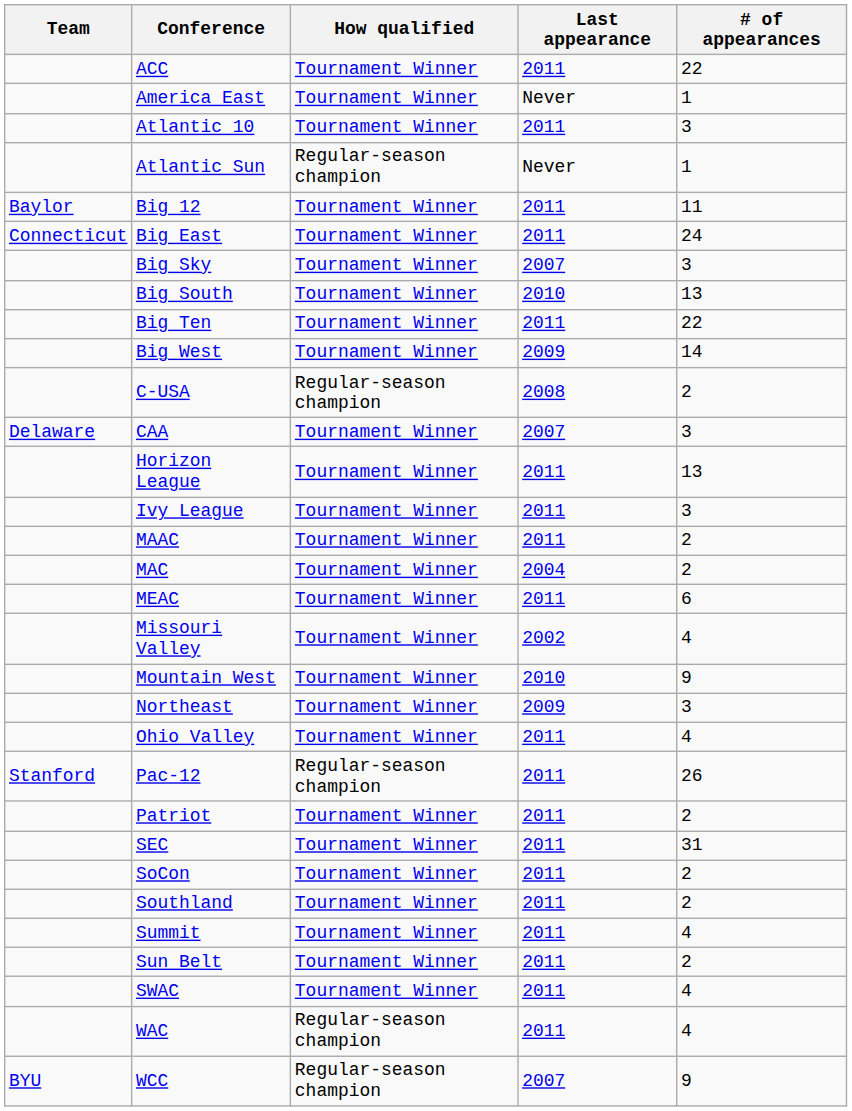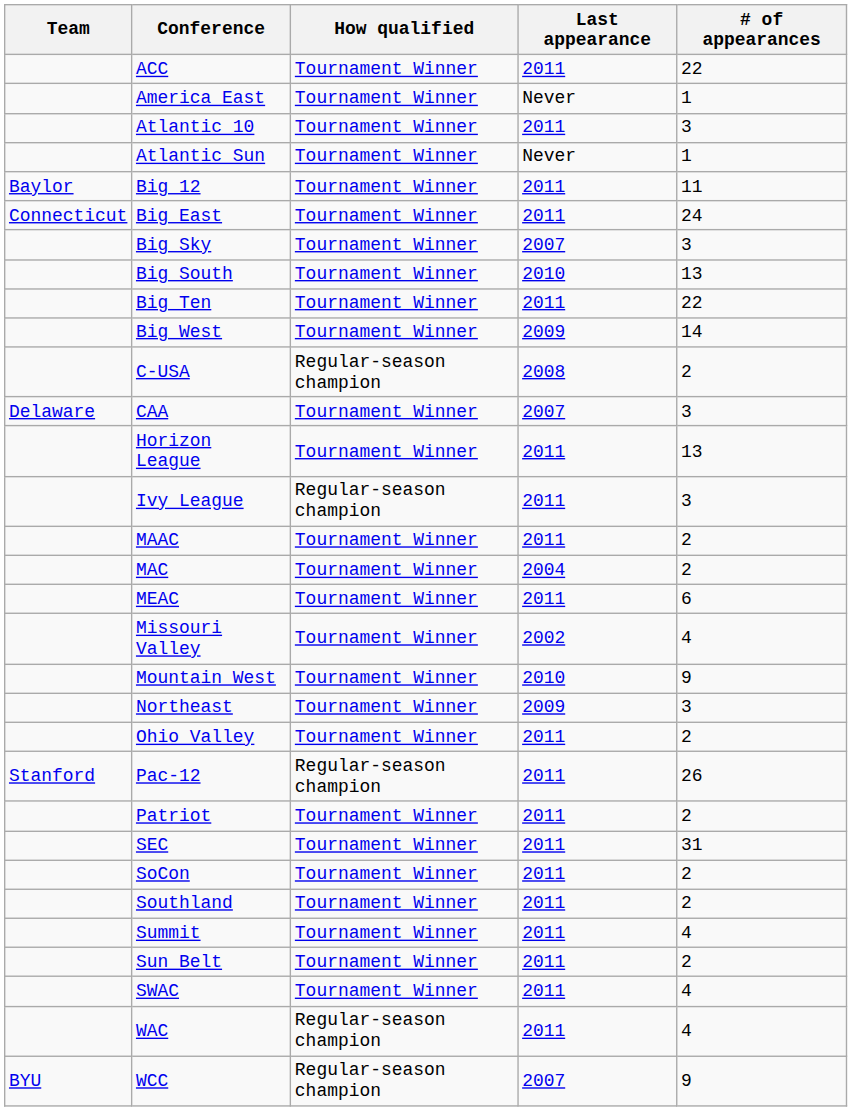 <table class="wikitable sortable">
 <tr>
 <th>Team</th>
 <th>Conference</th>
 <th>How qualified</th>
 <th>Last appearance</th>
 <th># of appearances</th>
 </tr>
 <tr>
 <td></td>
 <td><a href='#'>ACC</a></td>
 <td><a href='#'>Tournament Winner</a></td>
 <td><a href='#'>2011</a></td>
 <td>22</td>
 </tr>
 <tr>
 <td></td>
 <td><a href='#'>America East</a></td>
 <td><a href='#'>Tournament Winner</a></td>
 <td>Never</td>
 <td>1</td>
 </tr>
 <tr>
 <td></td>
 <td><a href='#'>Atlantic 10</a></td>
 <td><a href='#'>Tournament Winner</a></td>
 <td><a href='#'>2011</a></td>
 <td>3</td>
 </tr>
 <tr>
 <td></td>
 <td><a href='#'>Atlantic Sun</a></td>
-<td>Regular-season champion</td>
+<td><a href='#'>Tournament Winner</a></td>
 <td>Never</td>
 <td>1</td>
 </tr>
 <tr>
 <td><a href='#'>Baylor</a></td>
 <td><a href='#'>Big 12</a></td>
 <td><a href='#'>Tournament Winner</a></td>
 <td><a href='#'>2011</a></td>
 <td>11</td>
 </tr>
 <tr>
 <td><a href='#'>Connecticut</a></td>
 <td><a href='#'>Big East</a></td>
 <td><a href='#'>Tournament Winner</a></td>
 <td><a href='#'>2011</a></td>
 <td>24</td>
 </tr>
 <tr>
 <td></td>
 <td><a href='#'>Big Sky</a></td>
 <td><a href='#'>Tournament Winner</a></td>
 <td><a href='#'>2007</a></td>
 <td>3</td>
 </tr>
 <tr>
 <td></td>
 <td><a href='#'>Big South</a></td>
 <td><a href='#'>Tournament Winner</a></td>
 <td><a href='#'>2010</a></td>
 <td>13</td>
 </tr>
 <tr>
 <td></td>
 <td><a href='#'>Big Ten</a></td>
 <td><a href='#'>Tournament Winner</a></td>
 <td><a href='#'>2011</a></td>
 <td>22</td>
 </tr>
 <tr>
 <td></td>
 <td><a href='#'>Big West</a></td>
 <td><a href='#'>Tournament Winner</a></td>
 <td><a href='#'>2009</a></td>
 <td>14</td>
 </tr>
 <tr>
 <td></td>
 <td><a href='#'>C-USA</a></td>
 <td>Regular-season champion</td>
 <td><a href='#'>2008</a></td>
 <td>2</td>
 </tr>
 <tr>
 <td><a href='#'>Delaware</a></td>
 <td><a href='#'>CAA</a></td>
 <td><a href='#'>Tournament Winner</a></td>
 <td><a href='#'>2007</a></td>
 <td>3</td>
 </tr>
 <tr>
 <td></td>
 <td><a href='#'>Horizon League</a></td>
 <td><a href='#'>Tournament Winner</a></td>
 <td><a href='#'>2011</a></td>
 <td>13</td>
 </tr>
 <tr>
 <td></td>
 <td><a href='#'>Ivy League</a></td>
-<td><a href='#'>Tournament Winner</a></td>
+<td>Regular-season champion</td>
 <td><a href='#'>2011</a></td>
 <td>3</td>
 </tr>
 <tr>
 <td></td>
 <td><a href='#'>MAAC</a></td>
 <td><a href='#'>Tournament Winner</a></td>
 <td><a href='#'>2011</a></td>
 <td>2</td>
 </tr>
 <tr>
 <td></td>
 <td><a href='#'>MAC</a></td>
 <td><a href='#'>Tournament Winner</a></td>
 <td><a href='#'>2004</a></td>
 <td>2</td>
 </tr>
 <tr>
 <td></td>
 <td><a href='#'>MEAC</a></td>
 <td><a href='#'>Tournament Winner</a></td>
 <td><a href='#'>2011</a></td>
 <td>6</td>
 </tr>
 <tr>
 <td></td>
 <td><a href='#'>Missouri Valley</a></td>
 <td><a href='#'>Tournament Winner</a></td>
 <td><a href='#'>2002</a></td>
 <td>4</td>
 </tr>
 <tr>
 <td></td>
 <td><a href='#'>Mountain West</a></td>
 <td><a href='#'>Tournament Winner</a></td>
 <td><a href='#'>2010</a></td>
 <td>9</td>
 </tr>
 <tr>
 <td></td>
 <td><a href='#'>Northeast</a></td>
 <td><a href='#'>Tournament Winner</a></td>
 <td><a href='#'>2009</a></td>
 <td>3</td>
 </tr>
 <tr>
 <td></td>
 <td><a href='#'>Ohio Valley</a></td>
 <td><a href='#'>Tournament Winner</a></td>
 <td><a href='#'>2011</a></td>
-<td>4</td>
+<td>2</td>
 </tr>
 <tr>
 <td><a href='#'>Stanford</a></td>
 <td><a href='#'>Pac-12</a></td>
 <td>Regular-season champion</td>
 <td><a href='#'>2011</a></td>
 <td>26</td>
 </tr>
 <tr>
 <td></td>
 <td><a href='#'>Patriot</a></td>
 <td><a href='#'>Tournament Winner</a></td>
 <td><a href='#'>2011</a></td>
 <td>2</td>
 </tr>
 <tr>
 <td></td>
 <td><a href='#'>SEC</a></td>
 <td><a href='#'>Tournament Winner</a></td>
 <td><a href='#'>2011</a></td>
 <td>31</td>
 </tr>
 <tr>
 <td></td>
 <td><a href='#'>SoCon</a></td>
 <td><a href='#'>Tournament Winner</a></td>
 <td><a href='#'>2011</a></td>
 <td>2</td>
 </tr>
 <tr>
 <td></td>
 <td><a href='#'>Southland</a></td>
 <td><a href='#'>Tournament Winner</a></td>
 <td><a href='#'>2011</a></td>
 <td>2</td>
 </tr>
 <tr>
 <td></td>
 <td><a href='#'>Summit</a></td>
 <td><a href='#'>Tournament Winner</a></td>
 <td><a href='#'>2011</a></td>
 <td>4</td>
 </tr>
 <tr>
 <td></td>
 <td><a href='#'>Sun Belt</a></td>
 <td><a href='#'>Tournament Winner</a></td>
 <td><a href='#'>2011</a></td>
 <td>2</td>
 </tr>
 <tr>
 <td></td>
 <td><a href='#'>SWAC</a></td>
 <td><a href='#'>Tournament Winner</a></td>
 <td><a href='#'>2011</a></td>
 <td>4</td>
 </tr>
 <tr>
 <td></td>
 <td><a href='#'>WAC</a></td>
 <td>Regular-season champion</td>
 <td><a href='#'>2011</a></td>
 <td>4</td>
 </tr>
 <tr>
 <td><a href='#'>BYU</a></td>
 <td><a href='#'>WCC</a></td>
 <td>Regular-season champion</td>
 <td><a href='#'>2007</a></td>
 <td>9</td>
 </tr>
 </table>
